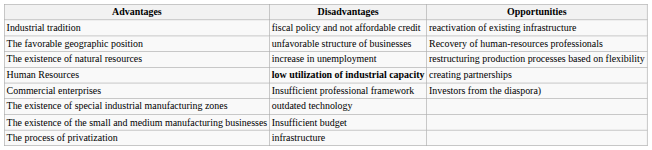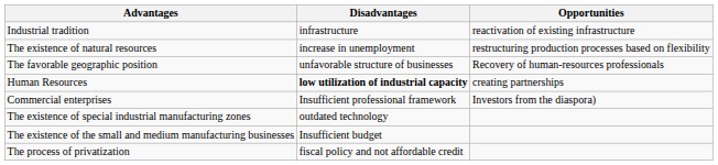 <table class="wikitable">
 <tr>
 <th>Advantages</th>
 <th>Disadvantages</th>
 <th>Opportunities</th>
 </tr>
 <tr>
 <td>Industrial tradition</td>
-<td>fiscal policy and not affordable credit</td>
+<td>infrastructure</td>
 <td>reactivation of existing infrastructure</td>
+</tr>
+<tr>
+<td>The existence of natural resources</td>
+<td>increase in unemployment</td>
+<td>restructuring production processes based on flexibility</td>
 </tr>
 <tr>
 <td>The favorable geographic position</td>
 <td>unfavorable structure of businesses</td>
 <td>Recovery of human-resources professionals</td>
-</tr>
-<tr>
-<td>The existence of natural resources</td>
-<td>increase in unemployment</td>
-<td>restructuring production processes based on flexibility</td>
 </tr>
 <tr>
 <td>Human Resources</td>
 <td><strong>low utilization of industrial capacity</strong></td>
 <td>creating partnerships</td>
 </tr>
 <tr>
 <td>Commercial enterprises</td>
 <td>Insufficient professional framework</td>
 <td>Investors from the diaspora)</td>
 </tr>
 <tr>
 <td>The existence of special industrial manufacturing zones</td>
 <td>outdated technology</td>
 <td></td>
 </tr>
 <tr>
 <td>The existence of the small and medium manufacturing businesses</td>
 <td>Insufficient budget</td>
 <td></td>
 </tr>
 <tr>
 <td>The process of privatization</td>
-<td>infrastructure</td>
+<td>fiscal policy and not affordable credit</td>
 <td></td>
 </tr>
 </table>
